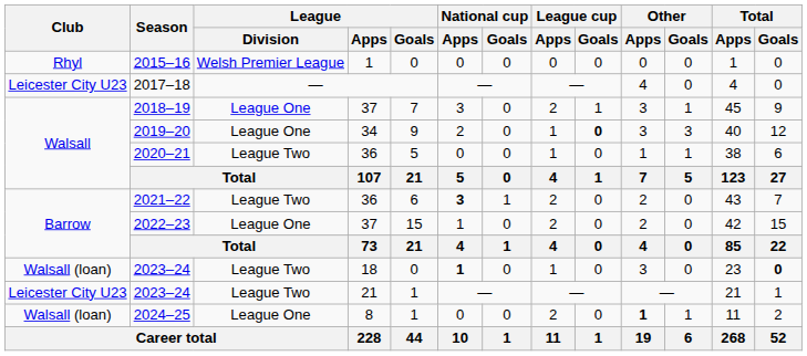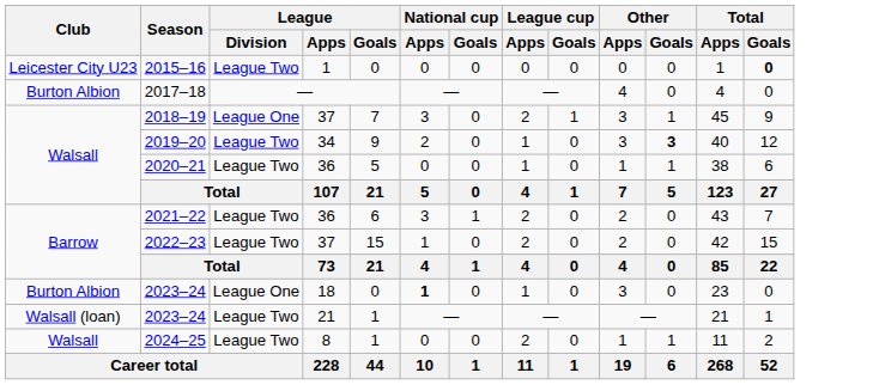 <table class=wikitable style=text-align:center>
 <tr>
 <th rowspan=2>Club</th>
 <th rowspan=2>Season</th>
 <th colspan=3>League</th>
 <th colspan=2>National cup</th>
 <th colspan=2>League cup</th>
 <th colspan=2>Other</th>
 <th colspan=2>Total</th>
 </tr>
 <tr>
 <th>Division</th>
 <th>Apps</th>
 <th>Goals</th>
 <th>Apps</th>
 <th>Goals</th>
 <th>Apps</th>
 <th>Goals</th>
 <th>Apps</th>
 <th>Goals</th>
 <th>Apps</th>
 <th>Goals</th>
 </tr>
 <tr>
-<td><a href='#'>Rhyl</a></td>
+<td><a href='#'>Leicester City U23</a></td>
 <td><a href='#'>2015–16</a></td>
-<td><a href='#'>Welsh Premier League</a></td>
+<td><a href='#'>League Two</a></td>
 <td>1</td>
 <td>0</td>
 <td>0</td>
 <td>0</td>
 <td>0</td>
 <td>0</td>
 <td>0</td>
 <td>0</td>
 <td>1</td>
-<td>0</td>
+<td><strong>0</strong></td>
 </tr>
 <tr>
-<td><a href='#'>Leicester City U23</a></td>
+<td><a href='#'>Burton Albion</a></td>
 <td>2017–18</td>
 <td colspan=3>—</td>
 <td colspan=2>—</td>
 <td colspan=2>—</td>
 <td>4</td>
 <td>0</td>
 <td>4</td>
 <td>0</td>
 </tr>
 <tr>
 <td rowspan=4><a href='#'>Walsall</a></td>
 <td><a href='#'>2018–19</a></td>
 <td><a href='#'>League One</a></td>
 <td>37</td>
 <td>7</td>
 <td>3</td>
 <td>0</td>
 <td>2</td>
 <td>1</td>
 <td>3</td>
 <td>1</td>
 <td>45</td>
 <td>9</td>
 </tr>
 <tr>
 <td><a href='#'>2019–20</a></td>
-<td>League One</td>
+<td><a href='#'>League Two</a></td>
 <td>34</td>
 <td>9</td>
 <td>2</td>
 <td>0</td>
 <td>1</td>
-<td><strong>0</strong></td>
+<td>0</td>
 <td>3</td>
-<td>3</td>
+<td><strong>3</strong></td>
 <td>40</td>
 <td>12</td>
 </tr>
 <tr>
 <td><a href='#'>2020–21</a></td>
 <td>League Two</td>
 <td>36</td>
 <td>5</td>
 <td>0</td>
 <td>0</td>
 <td>1</td>
 <td>0</td>
 <td>1</td>
 <td>1</td>
 <td>38</td>
 <td>6</td>
 </tr>
 <tr>
 <th colspan=2>Total</th>
 <th>107</th>
 <th>21</th>
 <th>5</th>
 <th>0</th>
 <th>4</th>
 <th>1</th>
 <th>7</th>
 <th>5</th>
 <th>123</th>
 <th>27</th>
 </tr>
 <tr>
 <td rowspan=3><a href='#'>Barrow</a></td>
 <td><a href='#'>2021–22</a></td>
 <td>League Two</td>
 <td>36</td>
 <td>6</td>
-<td><strong>3</strong></td>
+<td>3</td>
 <td>1</td>
 <td>2</td>
 <td>0</td>
 <td>2</td>
 <td>0</td>
 <td>43</td>
 <td>7</td>
 </tr>
 <tr>
 <td><a href='#'>2022–23</a></td>
-<td>League One</td>
+<td>League Two</td>
 <td>37</td>
 <td>15</td>
 <td>1</td>
 <td>0</td>
 <td>2</td>
 <td>0</td>
 <td>2</td>
 <td>0</td>
 <td>42</td>
 <td>15</td>
 </tr>
 <tr>
 <th colspan=2>Total</th>
 <th>73</th>
 <th>21</th>
 <th>4</th>
 <th>1</th>
 <th>4</th>
 <th>0</th>
 <th>4</th>
 <th>0</th>
 <th>85</th>
 <th>22</th>
 </tr>
 <tr>
-<td><a href='#'>Walsall</a> (loan)</td>
+<td><a href='#'>Burton Albion</a></td>
 <td><a href='#'>2023–24</a></td>
-<td>League Two</td>
+<td>League One</td>
 <td>18</td>
 <td>0</td>
 <td><strong>1</strong></td>
 <td>0</td>
 <td>1</td>
 <td>0</td>
 <td>3</td>
 <td>0</td>
 <td>23</td>
-<td><strong>0</strong></td>
+<td>0</td>
 </tr>
 <tr>
-<td><a href='#'>Leicester City U23</a></td>
+<td><a href='#'>Walsall</a> (loan)</td>
 <td><a href='#'>2023–24</a></td>
 <td>League Two</td>
 <td>21</td>
 <td>1</td>
 <td colspan=2>—</td>
 <td colspan=2>—</td>
 <td colspan=2>—</td>
 <td>21</td>
 <td>1</td>
 </tr>
 <tr>
-<td><a href='#'>Walsall</a> (loan)</td>
+<td><a href='#'>Walsall</a></td>
 <td><a href='#'>2024–25</a></td>
-<td>League One</td>
+<td>League Two</td>
 <td>8</td>
 <td>1</td>
 <td>0</td>
 <td>0</td>
 <td>2</td>
 <td>0</td>
-<td><strong>1</strong></td>
+<td>1</td>
 <td>1</td>
 <td>11</td>
 <td>2</td>
 </tr>
 <tr>
 <th colspan=3>Career total</th>
 <th>228</th>
 <th>44</th>
 <th>10</th>
 <th>1</th>
 <th>11</th>
 <th>1</th>
 <th>19</th>
 <th>6</th>
 <th>268</th>
 <th>52</th>
 </tr>
 </table>
